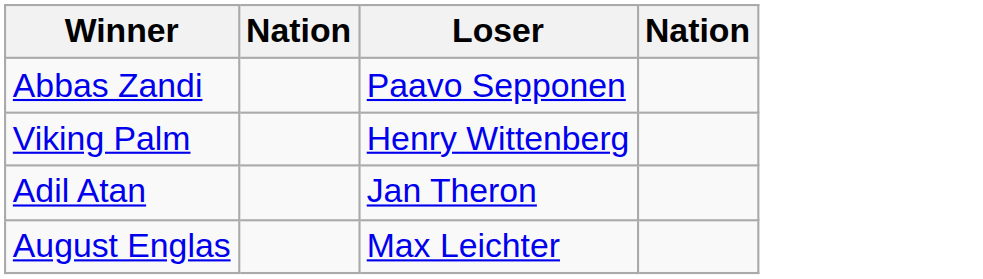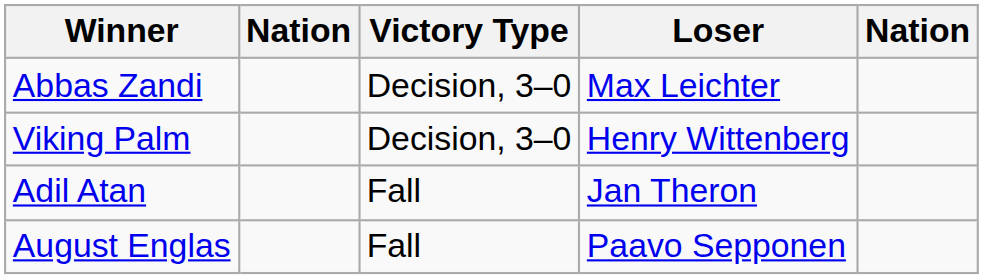 <table class="wikitable sortable" style="text-align:left;">
 <tr>
 <th>Winner</th>
 <th>Nation</th>
+<th>Victory Type</th>
 <th>Loser</th>
 <th>Nation</th>
 </tr>
 <tr>
 <td><a href='#'>Abbas Zandi</a></td>
 <td></td>
-<td><a href='#'>Paavo Sepponen</a></td>
+<td>Decision, 3–0</td>
+<td><a href='#'>Max Leichter</a></td>
 <td></td>
 </tr>
 <tr>
 <td><a href='#'>Viking Palm</a></td>
 <td></td>
+<td>Decision, 3–0</td>
 <td><a href='#'>Henry Wittenberg</a></td>
 <td></td>
 </tr>
 <tr>
 <td><a href='#'>Adil Atan</a></td>
 <td></td>
+<td>Fall</td>
 <td><a href='#'>Jan Theron</a></td>
 <td></td>
 </tr>
 <tr>
 <td><a href='#'>August Englas</a></td>
 <td></td>
-<td><a href='#'>Max Leichter</a></td>
+<td>Fall</td>
+<td><a href='#'>Paavo Sepponen</a></td>
 <td></td>
 </tr>
 </table>
